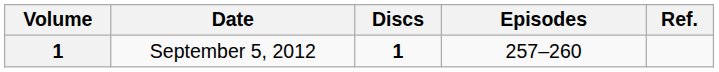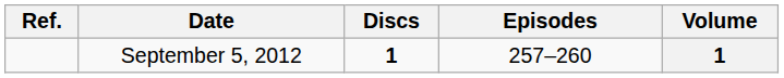 <table class="wikitable" style="text-align:center;">
 <tr>
-<th scope="col" style="width:5em;">Volume</th>
+<th scope="col" style="width:3em;">Ref.</th>
 <th scope="col" style="width:12em;">Date</th>
 <th scope="col" style="width:4em;">Discs</th>
 <th scope="col" style="width:10em;">Episodes</th>
-<th scope="col" style="width:3em;">Ref.</th>
+<th scope="col" style="width:5em;">Volume</th>
 </tr>
 <tr>
-<th scope="row">1</th>
+<td></td>
 <td>September 5, 2012</td>
 <td><strong>1</strong></td>
 <td>257–260</td>
-<td></td>
+<th scope="row">1</th>
 </tr>
 </table>
